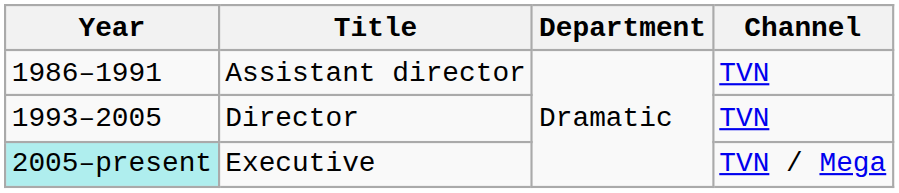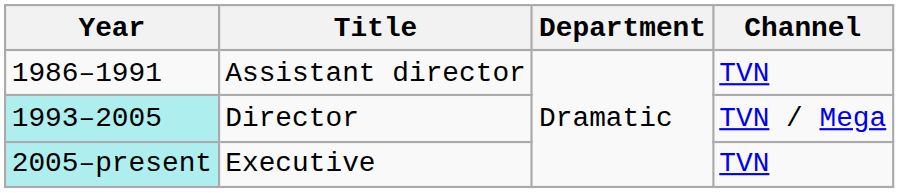 <table class="wikitable">
 <tr>
 <th>Year</th>
 <th>Title</th>
 <th>Department</th>
 <th>Channel</th>
 </tr>
 <tr>
 <td>1986–1991</td>
 <td>Assistant director</td>
 <td rowspan="3">Dramatic</td>
 <td><a href='#'>TVN</a></td>
 </tr>
 <tr>
-<td>1993–2005</td>
+<td style="background: paleturquoise;">1993–2005</td>
 <td>Director</td>
-<td><a href='#'>TVN</a></td>
+<td><a href='#'>TVN</a> / <a href='#'>Mega</a></td>
 </tr>
 <tr>
 <td style="background: paleturquoise;">2005–present</td>
 <td>Executive</td>
-<td><a href='#'>TVN</a> / <a href='#'>Mega</a></td>
+<td><a href='#'>TVN</a></td>
 </tr>
 </table>
